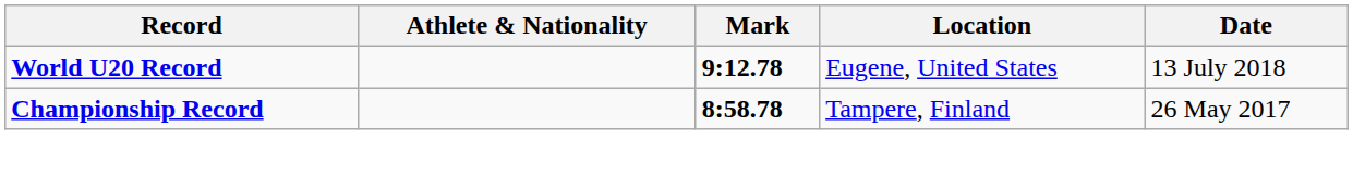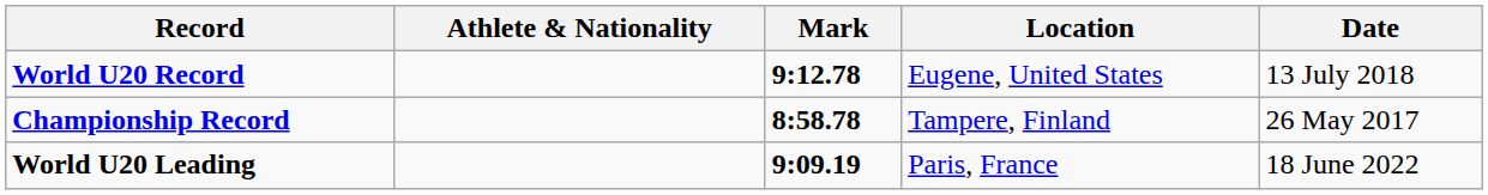 <table class="wikitable" width=65%>
 <tr>
 <th>Record</th>
 <th>Athlete & Nationality</th>
 <th>Mark</th>
 <th>Location</th>
 <th>Date</th>
 </tr>
 <tr>
 <td><strong><a href='#'>World U20 Record</a></strong></td>
 <td></td>
 <td><strong>9:12.78</strong></td>
 <td><a href='#'>Eugene</a>, <a href='#'>United States</a></td>
 <td>13 July 2018</td>
 </tr>
 <tr>
 <td><strong><a href='#'>Championship Record</a></strong></td>
 <td></td>
 <td><strong>8:58.78</strong></td>
 <td><a href='#'>Tampere</a>, <a href='#'>Finland</a></td>
 <td>26 May 2017</td>
 </tr>
+<tr>
+<td><strong>World U20 Leading</strong></td>
+<td></td>
+<td><strong>9:09.19</strong></td>
+<td><a href='#'>Paris</a>, <a href='#'>France</a></td>
+<td>18 June 2022</td>
+</tr>
 </table>
